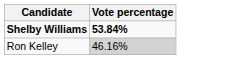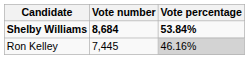 <table class="wikitable">
 <tr>
 <th>Candidate</th>
+<th>Vote number</th>
 <th>Vote percentage</th>
 </tr>
 <tr>
 <td><strong>Shelby Williams</strong></td>
+<td><strong>8,684</strong></td>
 <td><strong>53.84%</strong></td>
 </tr>
 <tr>
 <td>Ron Kelley</td>
+<td>7,445</td>
 <td style="background: lightgrey;">46.16%</td>
 </tr>
 </table>
